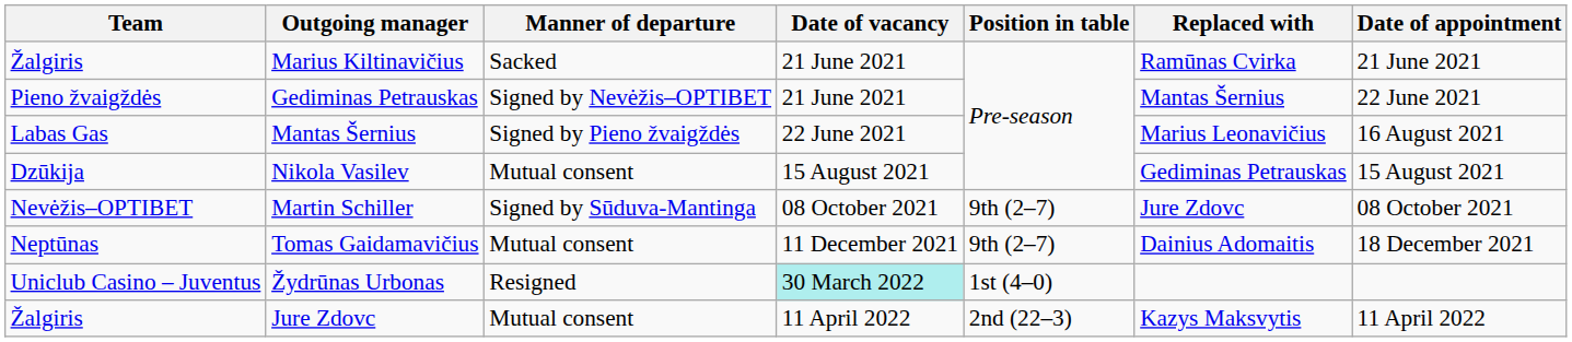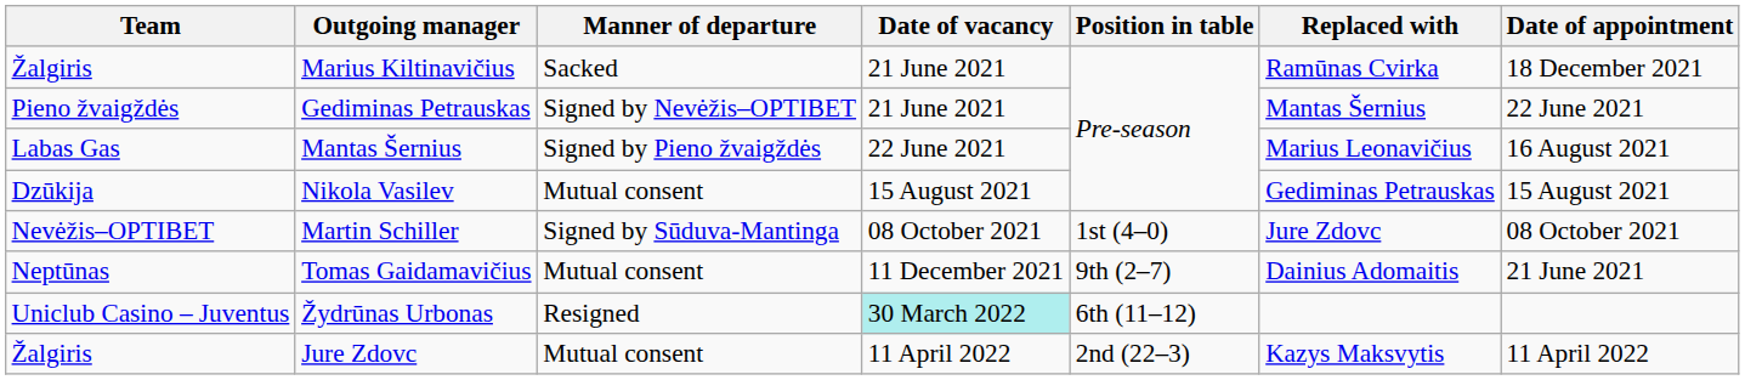 <table class="wikitable sortable">
 <tr>
 <th>Team</th>
 <th>Outgoing manager</th>
 <th>Manner of departure</th>
 <th>Date of vacancy</th>
 <th>Position in table</th>
 <th>Replaced with</th>
 <th>Date of appointment</th>
 </tr>
 <tr>
 <td><a href='#'>Žalgiris</a></td>
 <td> <a href='#'>Marius Kiltinavičius</a></td>
 <td>Sacked</td>
 <td>21 June 2021</td>
 <td rowspan=4><em>Pre-season</em></td>
 <td> <a href='#'>Ramūnas Cvirka</a></td>
-<td>21 June 2021</td>
+<td>18 December 2021</td>
 </tr>
 <tr>
 <td><a href='#'>Pieno žvaigždės</a></td>
 <td> <a href='#'>Gediminas Petrauskas</a></td>
 <td>Signed by <a href='#'>Nevėžis–OPTIBET</a></td>
 <td>21 June 2021</td>
 <td> <a href='#'>Mantas Šernius</a></td>
 <td>22 June 2021</td>
 </tr>
 <tr>
 <td><a href='#'>Labas Gas</a></td>
 <td> <a href='#'>Mantas Šernius</a></td>
 <td>Signed by <a href='#'>Pieno žvaigždės</a></td>
 <td>22 June 2021</td>
 <td> <a href='#'>Marius Leonavičius</a></td>
 <td>16 August 2021</td>
 </tr>
 <tr>
 <td><a href='#'>Dzūkija</a></td>
 <td> <a href='#'>Nikola Vasilev</a></td>
 <td>Mutual consent</td>
 <td>15 August 2021</td>
 <td> <a href='#'>Gediminas Petrauskas</a></td>
 <td>15 August 2021</td>
 </tr>
 <tr>
 <td><a href='#'>Nevėžis–OPTIBET</a></td>
 <td> <a href='#'>Martin Schiller</a></td>
 <td>Signed by <a href='#'>Sūduva-Mantinga</a></td>
 <td>08 October 2021</td>
-<td>9th (2–7)</td>
+<td>1st (4–0)</td>
 <td> <a href='#'>Jure Zdovc</a></td>
 <td>08 October 2021</td>
 </tr>
 <tr>
 <td><a href='#'>Neptūnas</a></td>
 <td> <a href='#'>Tomas Gaidamavičius</a></td>
 <td>Mutual consent</td>
 <td>11 December 2021</td>
 <td>9th (2–7)</td>
 <td> <a href='#'>Dainius Adomaitis</a></td>
-<td>18 December 2021</td>
+<td>21 June 2021</td>
 </tr>
 <tr>
 <td><a href='#'>Uniclub Casino – Juventus</a></td>
 <td> <a href='#'>Žydrūnas Urbonas</a></td>
 <td>Resigned</td>
 <td style="background: paleturquoise;">30 March 2022</td>
-<td>1st (4–0)</td>
+<td>6th (11–12)</td>
 <td></td>
 <td></td>
 </tr>
 <tr>
 <td><a href='#'>Žalgiris</a></td>
 <td> <a href='#'>Jure Zdovc</a></td>
 <td>Mutual consent</td>
 <td>11 April 2022</td>
 <td>2nd (22–3)</td>
 <td> <a href='#'>Kazys Maksvytis</a></td>
 <td>11 April 2022</td>
 </tr>
 </table>
